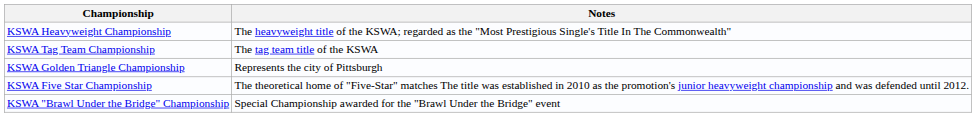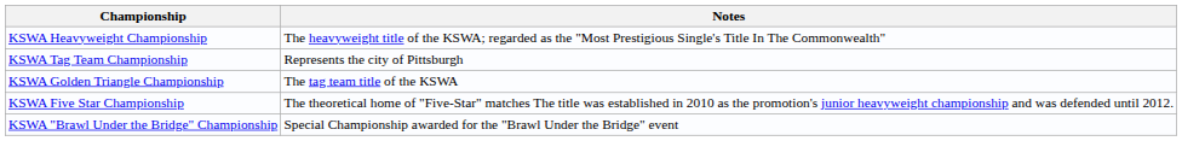 <table class="wikitable" style="background:#fcfdff;">
 <tr>
 <th>Championship</th>
 <th>Notes</th>
 </tr>
 <tr>
 <td><a href='#'>KSWA Heavyweight Championship</a></td>
 <td>The <a href='#'>heavyweight title</a> of the KSWA; regarded as the "Most Prestigious Single's Title In The Commonwealth"</td>
 </tr>
 <tr>
 <td><a href='#'>KSWA Tag Team Championship</a></td>
-<td>The <a href='#'>tag team title</a> of the KSWA</td>
+<td>Represents the city of Pittsburgh</td>
 </tr>
 <tr>
 <td><a href='#'>KSWA Golden Triangle Championship</a></td>
-<td>Represents the city of Pittsburgh</td>
+<td>The <a href='#'>tag team title</a> of the KSWA</td>
 </tr>
 <tr>
 <td><a href='#'>KSWA Five Star Championship</a></td>
 <td>The theoretical home of "Five-Star" matches The title was established in 2010 as the promotion's <a href='#'>junior heavyweight championship</a> and was defended until 2012.</td>
 </tr>
 <tr>
 <td><a href='#'>KSWA "Brawl Under the Bridge" Championship</a></td>
 <td>Special Championship awarded for the "Brawl Under the Bridge" event</td>
 </tr>
 </table>
